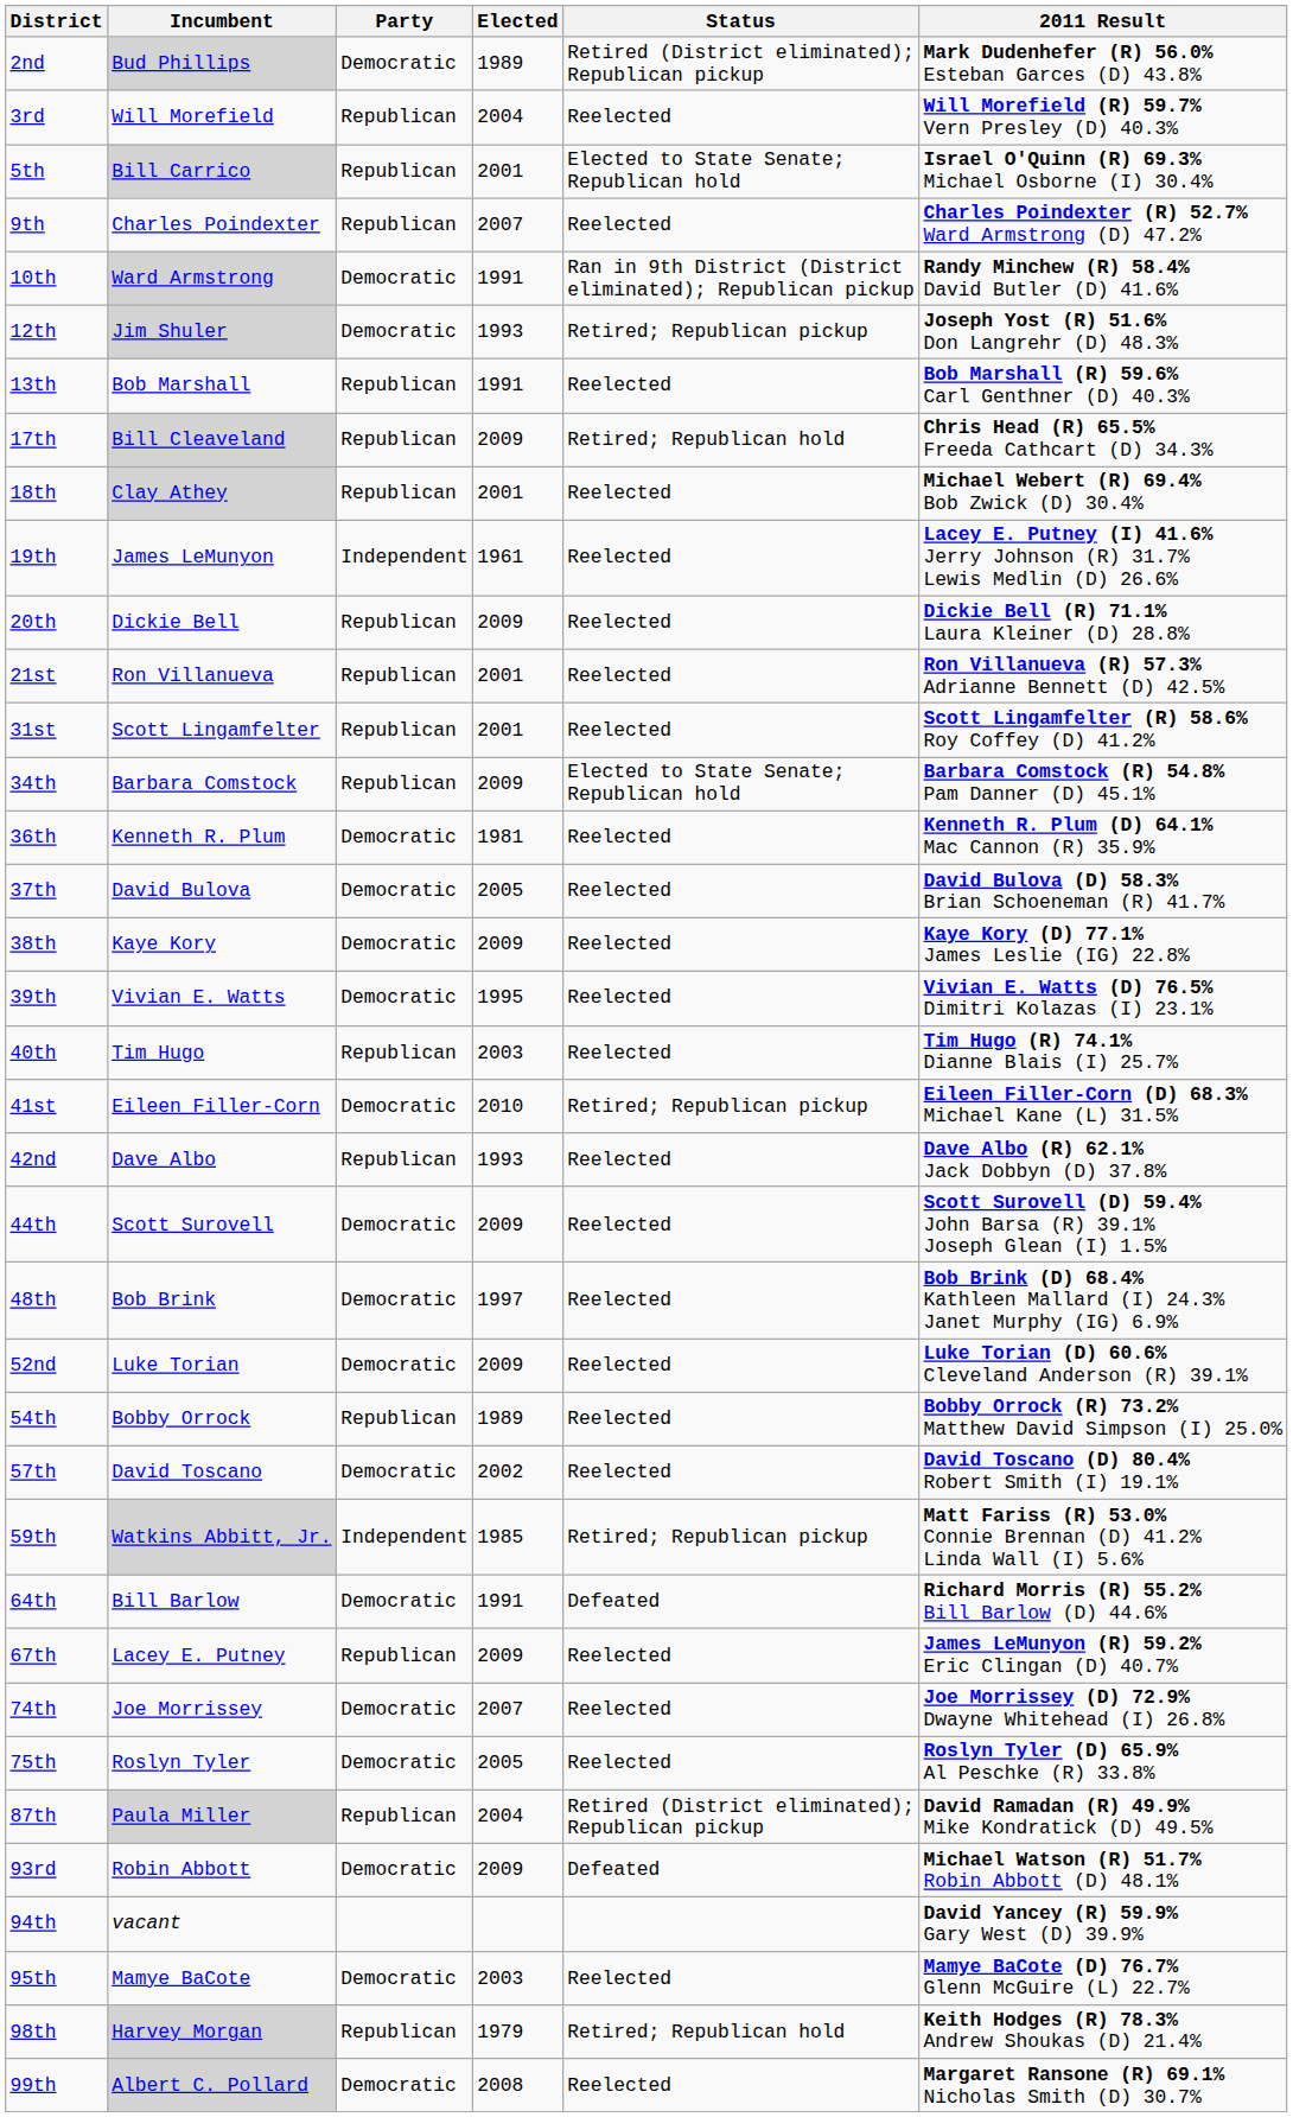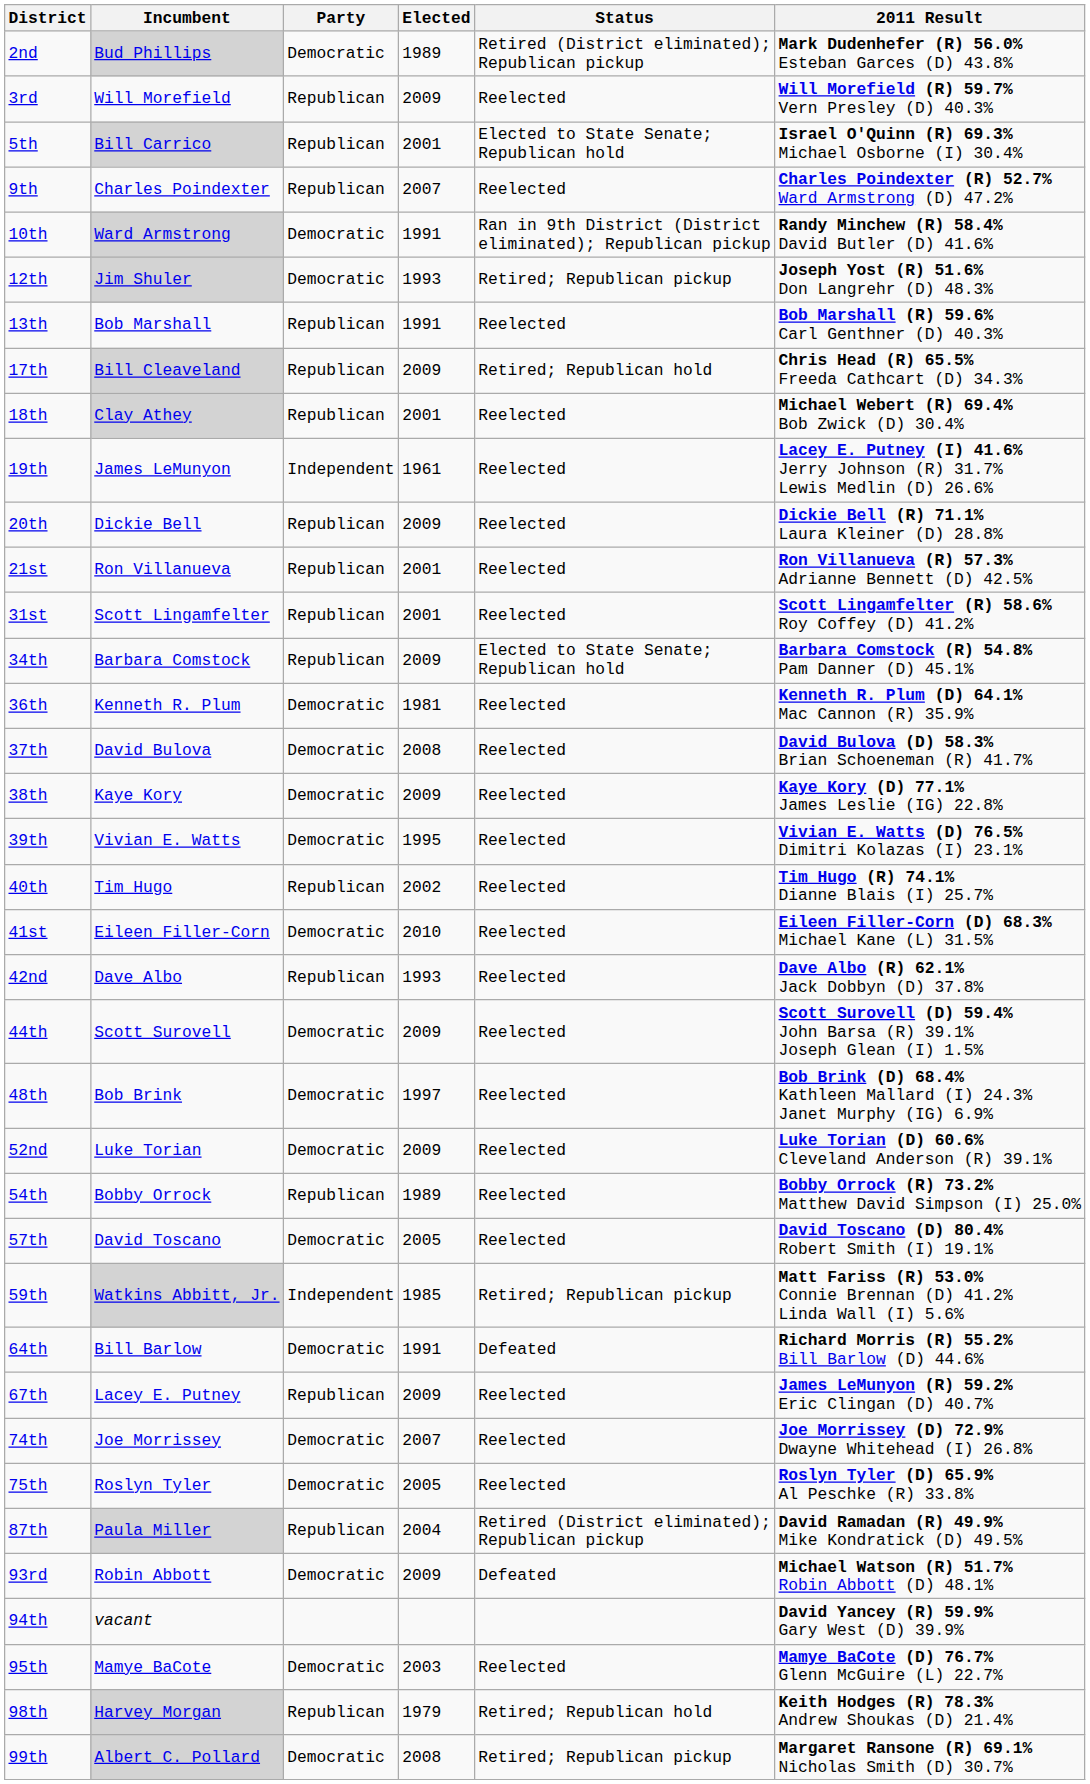 <table class=wikitable>
 <tr>
 <th>District</th>
 <th>Incumbent</th>
 <th>Party</th>
 <th>Elected</th>
 <th>Status</th>
 <th>2011 Result</th>
 </tr>
 <tr>
 <td><a href='#'>2nd</a></td>
 <td bgcolor = "lightgrey"><a href='#'>Bud Phillips</a></td>
 <td>Democratic</td>
 <td>1989</td>
 <td>Retired (District eliminated);<br>Republican pickup</td>
 <td><strong>Mark Dudenhefer (R) 56.0%</strong><br>Esteban Garces (D) 43.8%</td>
 </tr>
 <tr>
 <td><a href='#'>3rd</a></td>
 <td><a href='#'>Will Morefield</a></td>
 <td>Republican</td>
-<td>2004</td>
+<td>2009</td>
 <td>Reelected</td>
 <td><strong><a href='#'>Will Morefield</a> (R) 59.7%</strong><br>Vern Presley (D) 40.3%</td>
 </tr>
 <tr>
 <td><a href='#'>5th</a></td>
 <td bgcolor = "lightgrey"><a href='#'>Bill Carrico</a></td>
 <td>Republican</td>
 <td>2001</td>
 <td>Elected to State Senate;<br>Republican hold</td>
 <td><strong>Israel O'Quinn (R) 69.3%</strong><br>Michael Osborne (I) 30.4%</td>
 </tr>
 <tr>
 <td><a href='#'>9th</a></td>
 <td><a href='#'>Charles Poindexter</a></td>
 <td>Republican</td>
 <td>2007</td>
 <td>Reelected</td>
 <td><strong><a href='#'>Charles Poindexter</a> (R) 52.7%</strong><br><a href='#'>Ward Armstrong</a> (D) 47.2%</td>
 </tr>
 <tr>
 <td><a href='#'>10th</a></td>
 <td bgcolor = "lightgrey"><a href='#'>Ward Armstrong</a></td>
 <td>Democratic</td>
 <td>1991</td>
 <td>Ran in 9th District (District<br>eliminated); Republican pickup</td>
 <td><strong>Randy Minchew (R) 58.4%</strong><br>David Butler (D) 41.6%</td>
 </tr>
 <tr>
 <td><a href='#'>12th</a></td>
 <td bgcolor = "lightgrey"><a href='#'>Jim Shuler</a></td>
 <td>Democratic</td>
 <td>1993</td>
 <td>Retired; Republican pickup</td>
 <td><strong>Joseph Yost (R) 51.6%</strong><br>Don Langrehr (D) 48.3%</td>
 </tr>
 <tr>
 <td><a href='#'>13th</a></td>
 <td><a href='#'>Bob Marshall</a></td>
 <td>Republican</td>
 <td>1991</td>
 <td>Reelected</td>
 <td><strong><a href='#'>Bob Marshall</a> (R) 59.6%</strong><br>Carl Genthner (D) 40.3%</td>
 </tr>
 <tr>
 <td><a href='#'>17th</a></td>
 <td bgcolor = "lightgrey"><a href='#'>Bill Cleaveland</a></td>
 <td>Republican</td>
 <td>2009</td>
 <td>Retired; Republican hold</td>
 <td><strong>Chris Head (R) 65.5%</strong><br>Freeda Cathcart (D) 34.3%</td>
 </tr>
 <tr>
 <td><a href='#'>18th</a></td>
 <td bgcolor = "lightgrey"><a href='#'>Clay Athey</a></td>
 <td>Republican</td>
 <td>2001</td>
 <td>Reelected</td>
 <td><strong>Michael Webert (R) 69.4%</strong><br>Bob Zwick (D) 30.4%</td>
 </tr>
 <tr>
 <td><a href='#'>19th</a></td>
 <td><a href='#'>James LeMunyon</a></td>
 <td>Independent</td>
 <td>1961</td>
 <td>Reelected</td>
 <td><strong><a href='#'>Lacey E. Putney</a> (I) 41.6%</strong><br>Jerry Johnson (R) 31.7%<br>Lewis Medlin (D) 26.6%</td>
 </tr>
 <tr>
 <td><a href='#'>20th</a></td>
 <td><a href='#'>Dickie Bell</a></td>
 <td>Republican</td>
 <td>2009</td>
 <td>Reelected</td>
 <td><strong><a href='#'>Dickie Bell</a> (R) 71.1%</strong><br>Laura Kleiner (D) 28.8%</td>
 </tr>
 <tr>
 <td><a href='#'>21st</a></td>
 <td><a href='#'>Ron Villanueva</a></td>
 <td>Republican</td>
 <td>2001</td>
 <td>Reelected</td>
 <td><strong><a href='#'>Ron Villanueva</a> (R) 57.3%</strong><br>Adrianne Bennett (D) 42.5%</td>
 </tr>
 <tr>
 <td><a href='#'>31st</a></td>
 <td><a href='#'>Scott Lingamfelter</a></td>
 <td>Republican</td>
 <td>2001</td>
 <td>Reelected</td>
 <td><strong><a href='#'>Scott Lingamfelter</a> (R) 58.6%</strong><br>Roy Coffey (D) 41.2%</td>
 </tr>
 <tr>
 <td><a href='#'>34th</a></td>
 <td><a href='#'>Barbara Comstock</a></td>
 <td>Republican</td>
 <td>2009</td>
 <td>Elected to State Senate;<br>Republican hold</td>
 <td><strong><a href='#'>Barbara Comstock</a> (R) 54.8%</strong><br>Pam Danner (D) 45.1%</td>
 </tr>
 <tr>
 <td><a href='#'>36th</a></td>
 <td><a href='#'>Kenneth R. Plum</a></td>
 <td>Democratic</td>
 <td>1981</td>
 <td>Reelected</td>
 <td><strong><a href='#'>Kenneth R. Plum</a> (D) 64.1%</strong><br>Mac Cannon (R) 35.9%</td>
 </tr>
 <tr>
 <td><a href='#'>37th</a></td>
 <td><a href='#'>David Bulova</a></td>
 <td>Democratic</td>
-<td>2005</td>
+<td>2008</td>
 <td>Reelected</td>
 <td><strong><a href='#'>David Bulova</a> (D) 58.3%</strong><br>Brian Schoeneman (R) 41.7%</td>
 </tr>
 <tr>
 <td><a href='#'>38th</a></td>
 <td><a href='#'>Kaye Kory</a></td>
 <td>Democratic</td>
 <td>2009</td>
 <td>Reelected</td>
 <td><strong><a href='#'>Kaye Kory</a> (D) 77.1%</strong><br>James Leslie (IG) 22.8%</td>
 </tr>
 <tr>
 <td><a href='#'>39th</a></td>
 <td><a href='#'>Vivian E. Watts</a></td>
 <td>Democratic</td>
 <td>1995</td>
 <td>Reelected</td>
 <td><strong><a href='#'>Vivian E. Watts</a> (D) 76.5%</strong><br>Dimitri Kolazas (I) 23.1%</td>
 </tr>
 <tr>
 <td><a href='#'>40th</a></td>
 <td><a href='#'>Tim Hugo</a></td>
 <td>Republican</td>
-<td>2003</td>
+<td>2002</td>
 <td>Reelected</td>
 <td><strong><a href='#'>Tim Hugo</a> (R) 74.1%</strong><br>Dianne Blais (I) 25.7%</td>
 </tr>
 <tr>
 <td><a href='#'>41st</a></td>
 <td><a href='#'>Eileen Filler-Corn</a></td>
 <td>Democratic</td>
 <td>2010</td>
-<td>Retired; Republican pickup</td>
+<td>Reelected</td>
 <td><strong><a href='#'>Eileen Filler-Corn</a> (D) 68.3%</strong><br>Michael Kane (L) 31.5%</td>
 </tr>
 <tr>
 <td><a href='#'>42nd</a></td>
 <td><a href='#'>Dave Albo</a></td>
 <td>Republican</td>
 <td>1993</td>
 <td>Reelected</td>
 <td><strong><a href='#'>Dave Albo</a> (R) 62.1%</strong><br>Jack Dobbyn (D) 37.8%</td>
 </tr>
 <tr>
 <td><a href='#'>44th</a></td>
 <td><a href='#'>Scott Surovell</a></td>
 <td>Democratic</td>
 <td>2009</td>
 <td>Reelected</td>
 <td><strong><a href='#'>Scott Surovell</a> (D) 59.4%</strong><br>John Barsa (R) 39.1%<br>Joseph Glean (I) 1.5%</td>
 </tr>
 <tr>
 <td><a href='#'>48th</a></td>
 <td><a href='#'>Bob Brink</a></td>
 <td>Democratic</td>
 <td>1997</td>
 <td>Reelected</td>
 <td><strong><a href='#'>Bob Brink</a> (D) 68.4%</strong><br>Kathleen Mallard (I) 24.3%<br>Janet Murphy (IG) 6.9%</td>
 </tr>
 <tr>
 <td><a href='#'>52nd</a></td>
 <td><a href='#'>Luke Torian</a></td>
 <td>Democratic</td>
 <td>2009</td>
 <td>Reelected</td>
 <td><strong><a href='#'>Luke Torian</a> (D) 60.6%</strong><br>Cleveland Anderson (R) 39.1%</td>
 </tr>
 <tr>
 <td><a href='#'>54th</a></td>
 <td><a href='#'>Bobby Orrock</a></td>
 <td>Republican</td>
 <td>1989</td>
 <td>Reelected</td>
 <td><strong><a href='#'>Bobby Orrock</a> (R) 73.2%</strong><br>Matthew David Simpson (I) 25.0%</td>
 </tr>
 <tr>
 <td><a href='#'>57th</a></td>
 <td><a href='#'>David Toscano</a></td>
 <td>Democratic</td>
-<td>2002</td>
+<td>2005</td>
 <td>Reelected</td>
 <td><strong><a href='#'>David Toscano</a> (D) 80.4%</strong><br>Robert Smith (I) 19.1%</td>
 </tr>
 <tr>
 <td><a href='#'>59th</a></td>
 <td bgcolor = "lightgrey"><a href='#'>Watkins Abbitt, Jr.</a></td>
 <td>Independent</td>
 <td>1985</td>
 <td>Retired; Republican pickup</td>
 <td><strong>Matt Fariss (R) 53.0%</strong><br>Connie Brennan (D) 41.2%<br>Linda Wall (I) 5.6%</td>
 </tr>
 <tr>
 <td><a href='#'>64th</a></td>
 <td><a href='#'>Bill Barlow</a></td>
 <td>Democratic</td>
 <td>1991</td>
 <td>Defeated</td>
 <td><strong>Richard Morris (R) 55.2%</strong><br><a href='#'>Bill Barlow</a> (D) 44.6%</td>
 </tr>
 <tr>
 <td><a href='#'>67th</a></td>
 <td><a href='#'>Lacey E. Putney</a></td>
 <td>Republican</td>
 <td>2009</td>
 <td>Reelected</td>
 <td><strong><a href='#'>James LeMunyon</a> (R) 59.2%</strong><br>Eric Clingan (D) 40.7%</td>
 </tr>
 <tr>
 <td><a href='#'>74th</a></td>
 <td><a href='#'>Joe Morrissey</a></td>
 <td>Democratic</td>
 <td>2007</td>
 <td>Reelected</td>
 <td><strong><a href='#'>Joe Morrissey</a> (D) 72.9%</strong><br>Dwayne Whitehead (I) 26.8%</td>
 </tr>
 <tr>
 <td><a href='#'>75th</a></td>
 <td><a href='#'>Roslyn Tyler</a></td>
 <td>Democratic</td>
 <td>2005</td>
 <td>Reelected</td>
 <td><strong><a href='#'>Roslyn Tyler</a> (D) 65.9%</strong><br>Al Peschke (R) 33.8%</td>
 </tr>
 <tr>
 <td><a href='#'>87th</a></td>
 <td bgcolor = "lightgrey"><a href='#'>Paula Miller</a></td>
 <td>Republican</td>
 <td>2004</td>
 <td>Retired (District eliminated);<br>Republican pickup</td>
 <td><strong>David Ramadan (R) 49.9%</strong><br>Mike Kondratick (D) 49.5%</td>
 </tr>
 <tr>
 <td><a href='#'>93rd</a></td>
 <td><a href='#'>Robin Abbott</a></td>
 <td>Democratic</td>
 <td>2009</td>
 <td>Defeated</td>
 <td><strong>Michael Watson (R) 51.7%</strong><br><a href='#'>Robin Abbott</a> (D) 48.1%</td>
 </tr>
 <tr>
 <td><a href='#'>94th</a></td>
 <td><em>vacant</em></td>
 <td></td>
 <td></td>
 <td></td>
 <td><strong>David Yancey (R) 59.9%</strong><br>Gary West (D) 39.9%</td>
 </tr>
 <tr>
 <td><a href='#'>95th</a></td>
 <td><a href='#'>Mamye BaCote</a></td>
 <td>Democratic</td>
 <td>2003</td>
 <td>Reelected</td>
 <td><strong><a href='#'>Mamye BaCote</a> (D) 76.7%</strong><br>Glenn McGuire (L) 22.7%</td>
 </tr>
 <tr>
 <td><a href='#'>98th</a></td>
 <td bgcolor = "lightgrey"><a href='#'>Harvey Morgan</a></td>
 <td>Republican</td>
 <td>1979</td>
 <td>Retired; Republican hold</td>
 <td><strong>Keith Hodges (R) 78.3%</strong><br>Andrew Shoukas (D) 21.4%</td>
 </tr>
 <tr>
 <td><a href='#'>99th</a></td>
 <td bgcolor = "lightgrey"><a href='#'>Albert C. Pollard</a></td>
 <td>Democratic</td>
 <td>2008</td>
-<td>Reelected</td>
+<td>Retired; Republican pickup</td>
 <td><strong>Margaret Ransone (R) 69.1%</strong><br>Nicholas Smith (D) 30.7%</td>
 </tr>
 <tr>
 </tr>
 </table>
